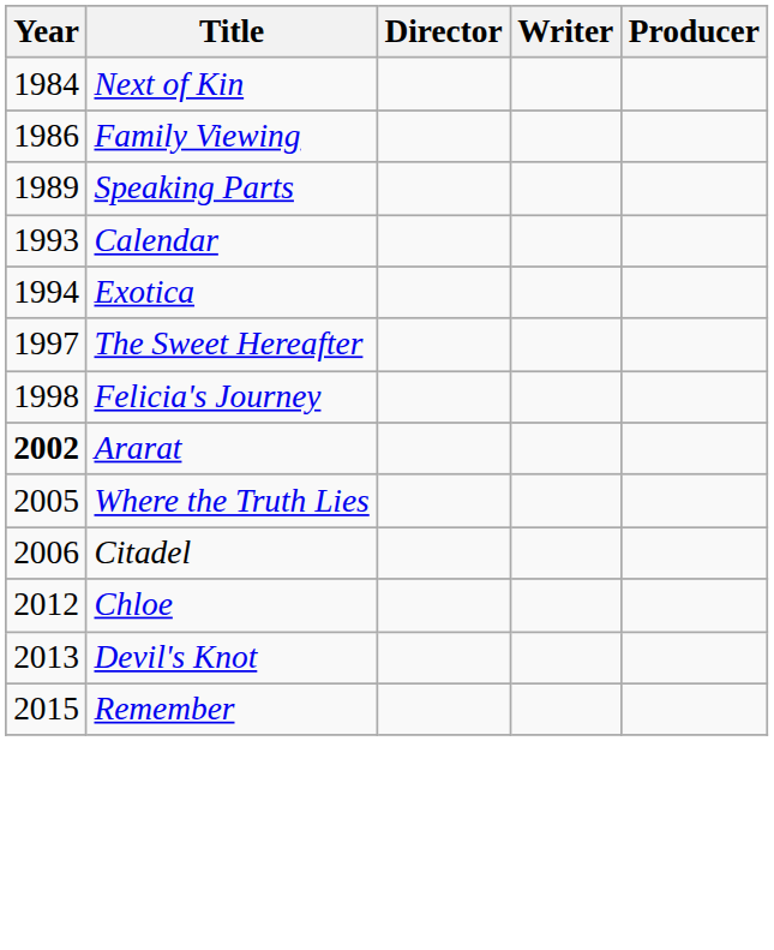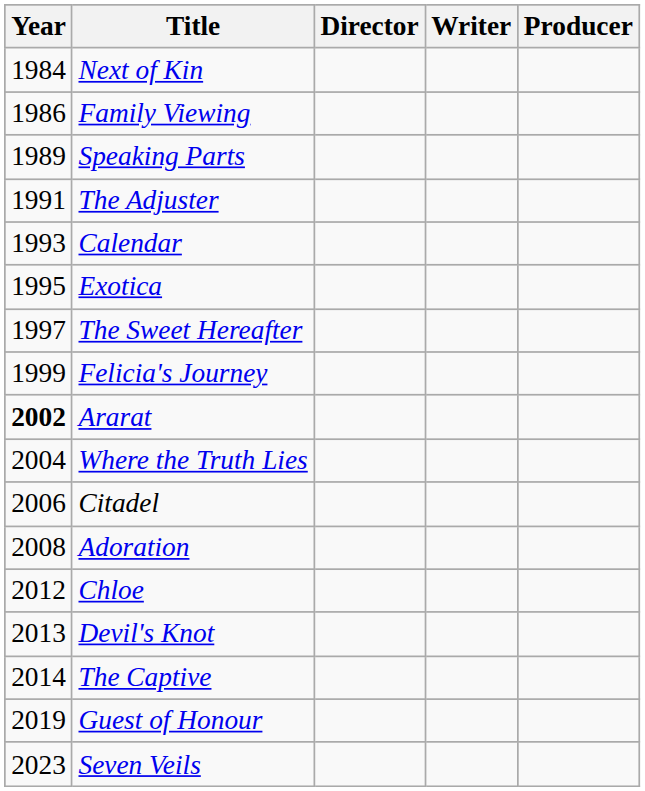 <table class="wikitable sortable">
 <tr>
 <th>Year</th>
 <th>Title</th>
 <th>Director</th>
 <th>Writer</th>
 <th>Producer</th>
 </tr>
 <tr>
 <td>1984</td>
 <td><em><a href='#'>Next of Kin</a></em></td>
 <td></td>
 <td></td>
 <td></td>
 </tr>
 <tr>
 <td>1986</td>
 <td><em><a href='#'>Family Viewing</a></em></td>
 <td></td>
 <td></td>
 <td></td>
 </tr>
 <tr>
 <td>1989</td>
 <td><em><a href='#'>Speaking Parts</a></em></td>
 <td></td>
 <td></td>
 <td></td>
 </tr>
 <tr>
+<td>1991</td>
+<td data-sort-value="Adjuster, The"><em><a href='#'>The Adjuster</a></em></td>
+<td></td>
+<td></td>
+<td></td>
+</tr>
+<tr>
 <td>1993</td>
 <td><em><a href='#'>Calendar</a></em></td>
 <td></td>
 <td></td>
 <td></td>
 </tr>
 <tr>
-<td>1994</td>
+<td>1995</td>
 <td><em><a href='#'>Exotica</a></em></td>
 <td></td>
 <td></td>
 <td></td>
 </tr>
 <tr>
 <td>1997</td>
 <td data-sort-value="Sweet Hereafter, The"><em><a href='#'>The Sweet Hereafter</a></em></td>
 <td></td>
 <td></td>
 <td></td>
 </tr>
 <tr>
-<td>1998</td>
+<td>1999</td>
 <td><em><a href='#'>Felicia's Journey</a></em></td>
 <td></td>
 <td></td>
 <td></td>
 </tr>
 <tr>
 <td><strong>2002</strong></td>
 <td><em><a href='#'>Ararat</a></em></td>
 <td></td>
 <td></td>
 <td></td>
 </tr>
 <tr>
-<td>2005</td>
+<td>2004</td>
 <td><em><a href='#'>Where the Truth Lies</a></em></td>
 <td></td>
 <td></td>
 <td></td>
 </tr>
 <tr>
 <td>2006</td>
 <td><em>Citadel</em></td>
+<td></td>
+<td></td>
+<td></td>
+</tr>
+<tr>
+<td>2008</td>
+<td><em><a href='#'>Adoration</a></em></td>
 <td></td>
 <td></td>
 <td></td>
 </tr>
 <tr>
 <td>2012</td>
 <td><em><a href='#'>Chloe</a></em></td>
 <td></td>
 <td></td>
 <td></td>
 </tr>
 <tr>
 <td>2013</td>
 <td><em><a href='#'>Devil's Knot</a></em></td>
 <td></td>
 <td></td>
 <td></td>
 </tr>
 <tr>
-<td>2015</td>
-<td><em><a href='#'>Remember</a></em></td>
+<td>2014</td>
+<td data-sort-value="Captive, The"><em><a href='#'>The Captive</a></em></td>
+<td></td>
+<td></td>
+<td></td>
+</tr>
+<tr>
+<td>2019</td>
+<td><em><a href='#'>Guest of Honour</a></em></td>
+<td></td>
+<td></td>
+<td></td>
+</tr>
+<tr>
+<td>2023</td>
+<td><em><a href='#'>Seven Veils</a></em></td>
 <td></td>
 <td></td>
 <td></td>
 </tr>
 </table>
